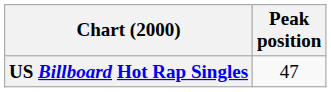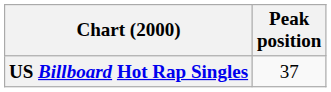 <table class="wikitable sortable plainrowheaders">
 <tr>
 <th>Chart (2000)</th>
 <th>Peak<br>position</th>
 </tr>
 <tr>
 <th scope="row">US <em><a href='#'>Billboard</a></em> <a href='#'>Hot Rap Singles</a></th>
-<td align="center">47</td>
+<td align="center">37</td>
 </tr>
 </table>
